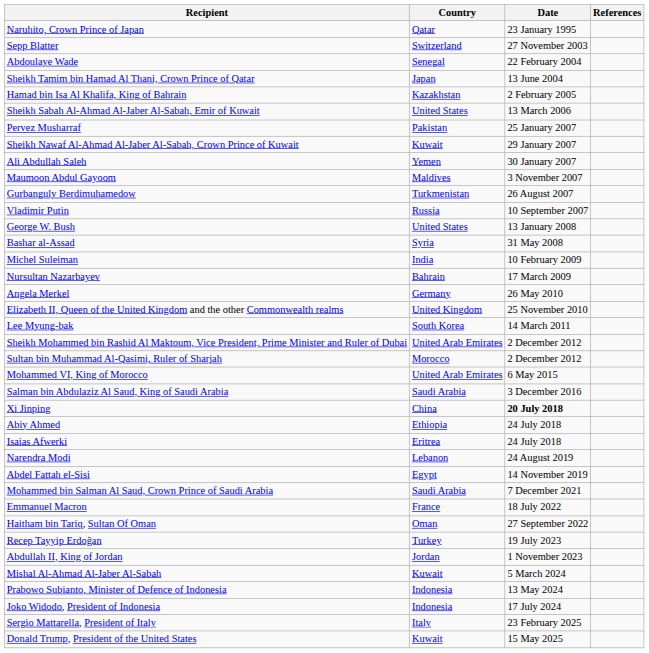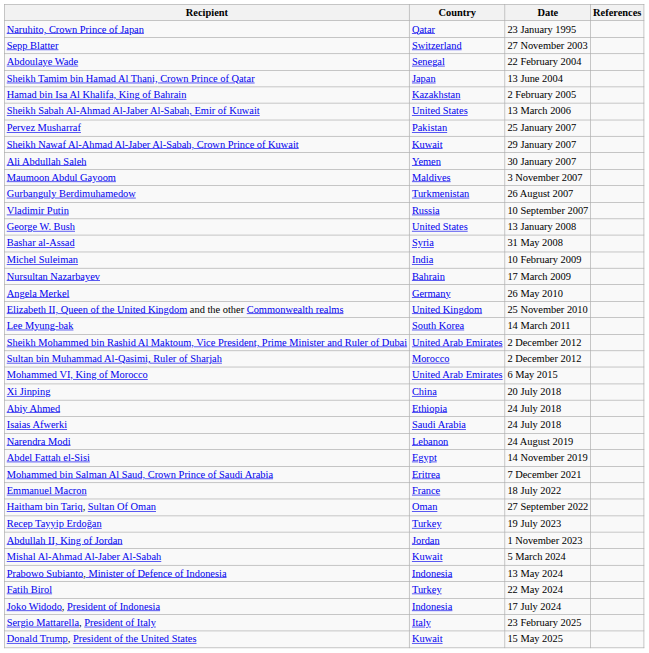 <table class="wikitable sortable">
 <tr>
 <th>Recipient</th>
 <th>Country</th>
 <th>Date</th>
 <th>References</th>
 </tr>
 <tr>
 <td> <a href='#'>Naruhito, Crown Prince of Japan</a></td>
 <td><a href='#'>Qatar</a></td>
 <td>23 January 1995</td>
 <td></td>
 </tr>
 <tr>
 <td> <a href='#'>Sepp Blatter</a></td>
 <td><a href='#'>Switzerland</a></td>
 <td>27 November 2003</td>
 <td></td>
 </tr>
 <tr>
 <td> <a href='#'>Abdoulaye Wade</a></td>
 <td><a href='#'>Senegal</a></td>
 <td>22 February 2004</td>
 <td></td>
 </tr>
 <tr>
 <td> <a href='#'>Sheikh Tamim bin Hamad Al Thani, Crown Prince of Qatar</a></td>
 <td><a href='#'>Japan</a></td>
 <td>13 June 2004</td>
 <td></td>
 </tr>
 <tr>
 <td> <a href='#'>Hamad bin Isa Al Khalifa, King of Bahrain</a></td>
 <td><a href='#'>Kazakhstan</a></td>
 <td>2 February 2005</td>
 <td></td>
 </tr>
 <tr>
 <td> <a href='#'>Sheikh Sabah Al-Ahmad Al-Jaber Al-Sabah, Emir of Kuwait</a></td>
 <td><a href='#'>United States</a></td>
 <td>13 March 2006</td>
 <td></td>
 </tr>
 <tr>
 <td> <a href='#'>Pervez Musharraf</a></td>
 <td><a href='#'>Pakistan</a></td>
 <td>25 January 2007</td>
 <td></td>
 </tr>
 <tr>
 <td> <a href='#'>Sheikh Nawaf Al-Ahmad Al-Jaber Al-Sabah, Crown Prince of Kuwait</a></td>
 <td><a href='#'>Kuwait</a></td>
 <td>29 January 2007</td>
 <td></td>
 </tr>
 <tr>
 <td> <a href='#'>Ali Abdullah Saleh</a></td>
 <td><a href='#'>Yemen</a></td>
 <td>30 January 2007</td>
 <td></td>
 </tr>
 <tr>
 <td> <a href='#'>Maumoon Abdul Gayoom</a></td>
 <td><a href='#'>Maldives</a></td>
 <td>3 November 2007</td>
 </tr>
 <tr>
 <td> <a href='#'>Gurbanguly Berdimuhamedow</a></td>
 <td><a href='#'>Turkmenistan</a></td>
 <td>26 August 2007</td>
 <td></td>
 </tr>
 <tr>
 <td> <a href='#'>Vladimir Putin</a></td>
 <td><a href='#'>Russia</a></td>
 <td>10 September 2007</td>
 <td></td>
 </tr>
 <tr>
 <td> <a href='#'>George W. Bush</a></td>
 <td><a href='#'>United States</a></td>
 <td>13 January 2008</td>
 <td></td>
 </tr>
 <tr>
 <td> <a href='#'>Bashar al-Assad</a></td>
 <td><a href='#'>Syria</a></td>
 <td>31 May 2008</td>
 <td></td>
 </tr>
 <tr>
 <td> <a href='#'>Michel Suleiman</a></td>
 <td><a href='#'>India</a></td>
 <td>10 February 2009</td>
 <td></td>
 </tr>
 <tr>
 <td> <a href='#'>Nursultan Nazarbayev</a></td>
 <td><a href='#'>Bahrain</a></td>
 <td>17 March 2009</td>
 <td></td>
 </tr>
 <tr>
 <td> <a href='#'>Angela Merkel</a></td>
 <td><a href='#'>Germany</a></td>
 <td>26 May 2010</td>
 <td></td>
 </tr>
 <tr>
 <td> <a href='#'>Elizabeth II, Queen of the United Kingdom</a> and the other <a href='#'>Commonwealth realms</a></td>
 <td><a href='#'>United Kingdom</a></td>
 <td>25 November 2010</td>
 <td></td>
 </tr>
 <tr>
 <td> <a href='#'>Lee Myung-bak</a></td>
 <td><a href='#'>South Korea</a></td>
 <td>14 March 2011</td>
 <td></td>
 </tr>
 <tr>
 <td> <a href='#'>Sheikh Mohammed bin Rashid Al Maktoum, Vice President, Prime Minister and Ruler of Dubai</a></td>
 <td><a href='#'>United Arab Emirates</a></td>
 <td>2 December 2012</td>
 <td></td>
 </tr>
 <tr>
 <td> <a href='#'>Sultan bin Muhammad Al-Qasimi, Ruler of Sharjah</a></td>
 <td><a href='#'>Morocco</a></td>
 <td>2 December 2012</td>
 <td></td>
 </tr>
 <tr>
 <td> <a href='#'>Mohammed VI, King of Morocco</a></td>
 <td><a href='#'>United Arab Emirates</a></td>
 <td>6 May 2015</td>
 <td></td>
 </tr>
 <tr>
-<td> <a href='#'>Salman bin Abdulaziz Al Saud, King of Saudi Arabia</a></td>
-<td><a href='#'>Saudi Arabia</a></td>
-<td>3 December 2016</td>
-<td></td>
-</tr>
-<tr>
 <td> <a href='#'>Xi Jinping</a></td>
 <td><a href='#'>China</a></td>
-<td><strong>20 July 2018</strong></td>
+<td>20 July 2018</td>
 <td></td>
 </tr>
 <tr>
 <td> <a href='#'>Abiy Ahmed</a></td>
 <td><a href='#'>Ethiopia</a></td>
 <td>24 July 2018</td>
 <td></td>
 </tr>
 <tr>
 <td> <a href='#'>Isaias Afwerki</a></td>
-<td><a href='#'>Eritrea</a></td>
+<td><a href='#'>Saudi Arabia</a></td>
 <td>24 July 2018</td>
 <td></td>
 </tr>
 <tr>
 <td> <a href='#'>Narendra Modi</a></td>
 <td><a href='#'>Lebanon</a></td>
 <td>24 August 2019</td>
 <td></td>
 </tr>
 <tr>
 <td> <a href='#'>Abdel Fattah el-Sisi</a></td>
 <td><a href='#'>Egypt</a></td>
 <td>14 November 2019</td>
 <td></td>
 </tr>
 <tr>
 <td> <a href='#'>Mohammed bin Salman Al Saud, Crown Prince of Saudi Arabia</a></td>
-<td><a href='#'>Saudi Arabia</a></td>
+<td><a href='#'>Eritrea</a></td>
 <td>7 December 2021</td>
 <td></td>
 </tr>
 <tr>
 <td> <a href='#'>Emmanuel Macron</a></td>
 <td><a href='#'>France</a></td>
 <td>18 July 2022</td>
 <td></td>
 </tr>
 <tr>
 <td> <a href='#'>Haitham bin Tariq</a>, <a href='#'>Sultan Of Oman</a></td>
 <td><a href='#'>Oman</a></td>
 <td>27 September 2022</td>
 <td></td>
 </tr>
 <tr>
 <td> <a href='#'>Recep Tayyip Erdoğan</a></td>
 <td><a href='#'>Turkey</a></td>
 <td>19 July 2023</td>
 <td></td>
 </tr>
 <tr>
 <td> <a href='#'>Abdullah II, King of Jordan</a></td>
 <td><a href='#'>Jordan</a></td>
 <td>1 November 2023</td>
 <td></td>
 </tr>
 <tr>
 <td> <a href='#'>Mishal Al-Ahmad Al-Jaber Al-Sabah</a></td>
 <td><a href='#'>Kuwait</a></td>
 <td>5 March 2024</td>
 <td></td>
 </tr>
 <tr>
 <td> <a href='#'>Prabowo Subianto</a>,<a href='#'> Minister of Defence of Indonesia</a></td>
 <td><a href='#'>Indonesia</a></td>
 <td>13 May 2024</td>
 <td></td>
 </tr>
 <tr>
+<td> <a href='#'>Fatih Birol</a></td>
+<td><a href='#'>Turkey</a></td>
+<td>22 May 2024</td>
+<td></td>
+</tr>
+<tr>
 <td> <a href='#'>Joko Widodo</a>, <a href='#'>President of Indonesia</a></td>
 <td><a href='#'>Indonesia</a></td>
 <td>17 July 2024</td>
 <td></td>
 </tr>
 <tr>
 <td> <a href='#'>Sergio Mattarella</a>, <a href='#'>President of Italy</a></td>
 <td><a href='#'>Italy</a></td>
 <td>23 February 2025</td>
 <td></td>
 </tr>
 <tr>
 <td> <a href='#'>Donald Trump</a>, <a href='#'>President of the United States</a></td>
 <td><a href='#'>Kuwait</a></td>
 <td>15 May 2025</td>
 <td></td>
 </tr>
 </table>
